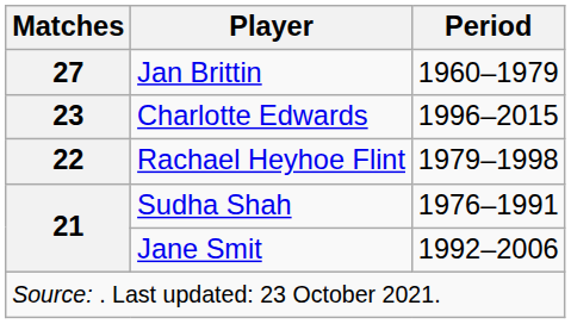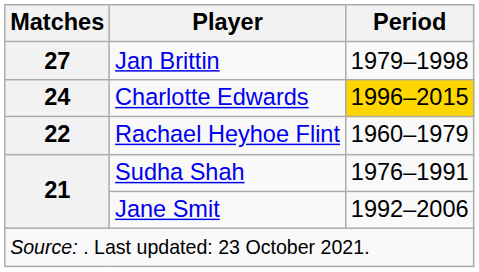 <table class="wikitable">
 <tr>
 <th>Matches</th>
 <th>Player</th>
 <th>Period</th>
 </tr>
 <tr>
 <th>27</th>
 <td> <a href='#'>Jan Brittin</a></td>
-<td>1960–1979</td>
+<td>1979–1998</td>
 </tr>
 <tr>
-<th>23</th>
+<th>24</th>
 <td> <a href='#'>Charlotte Edwards</a></td>
-<td>1996–2015</td>
+<td style="background: gold;">1996–2015</td>
 </tr>
 <tr>
 <th>22</th>
 <td> <a href='#'>Rachael Heyhoe Flint</a></td>
-<td>1979–1998</td>
+<td>1960–1979</td>
 </tr>
 <tr>
 <th rowspan=2 valign="middle">21</th>
 <td> <a href='#'>Sudha Shah</a></td>
 <td>1976–1991</td>
 </tr>
 <tr>
 <td> <a href='#'>Jane Smit</a></td>
 <td>1992–2006</td>
 </tr>
 <tr>
 <td colspan=4><small><em>Source: </em>. Last updated: 23 October 2021.</small></td>
 </tr>
 </table>
